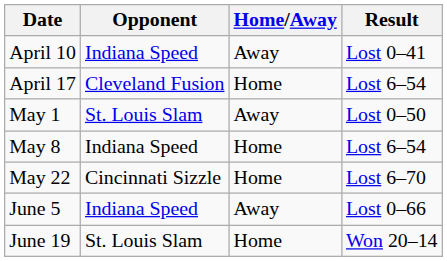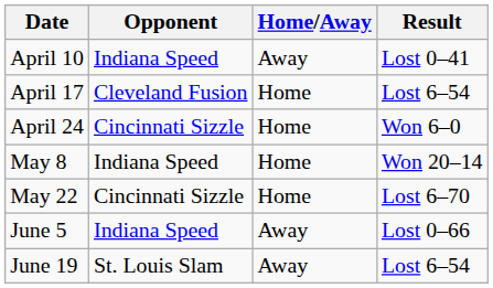 <table class="wikitable">
 <tr>
 <th>Date</th>
 <th>Opponent</th>
 <th><a href='#'>Home</a>/<a href='#'>Away</a></th>
 <th>Result</th>
 </tr>
 <tr>
 <td>April 10</td>
 <td><a href='#'>Indiana Speed</a></td>
 <td>Away</td>
 <td><a href='#'>Lost</a> 0–41</td>
 </tr>
 <tr>
 <td>April 17</td>
 <td><a href='#'>Cleveland Fusion</a></td>
 <td>Home</td>
 <td><a href='#'>Lost</a> 6–54</td>
 </tr>
 <tr>
-<td>May 1</td>
-<td><a href='#'>St. Louis Slam</a></td>
-<td>Away</td>
-<td><a href='#'>Lost</a> 0–50</td>
+<td>April 24</td>
+<td><a href='#'>Cincinnati Sizzle</a></td>
+<td>Home</td>
+<td><a href='#'>Won</a> 6–0</td>
 </tr>
 <tr>
 <td>May 8</td>
 <td>Indiana Speed</td>
 <td>Home</td>
-<td><a href='#'>Lost</a> 6–54</td>
+<td><a href='#'>Won</a> 20–14</td>
 </tr>
 <tr>
 <td>May 22</td>
 <td>Cincinnati Sizzle</td>
 <td>Home</td>
 <td><a href='#'>Lost</a> 6–70</td>
 </tr>
 <tr>
 <td>June 5</td>
 <td><a href='#'>Indiana Speed</a></td>
 <td>Away</td>
 <td><a href='#'>Lost</a> 0–66</td>
 </tr>
 <tr>
 <td>June 19</td>
 <td>St. Louis Slam</td>
-<td>Home</td>
-<td><a href='#'>Won</a> 20–14</td>
+<td>Away</td>
+<td><a href='#'>Lost</a> 6–54</td>
 </tr>
 </table>
